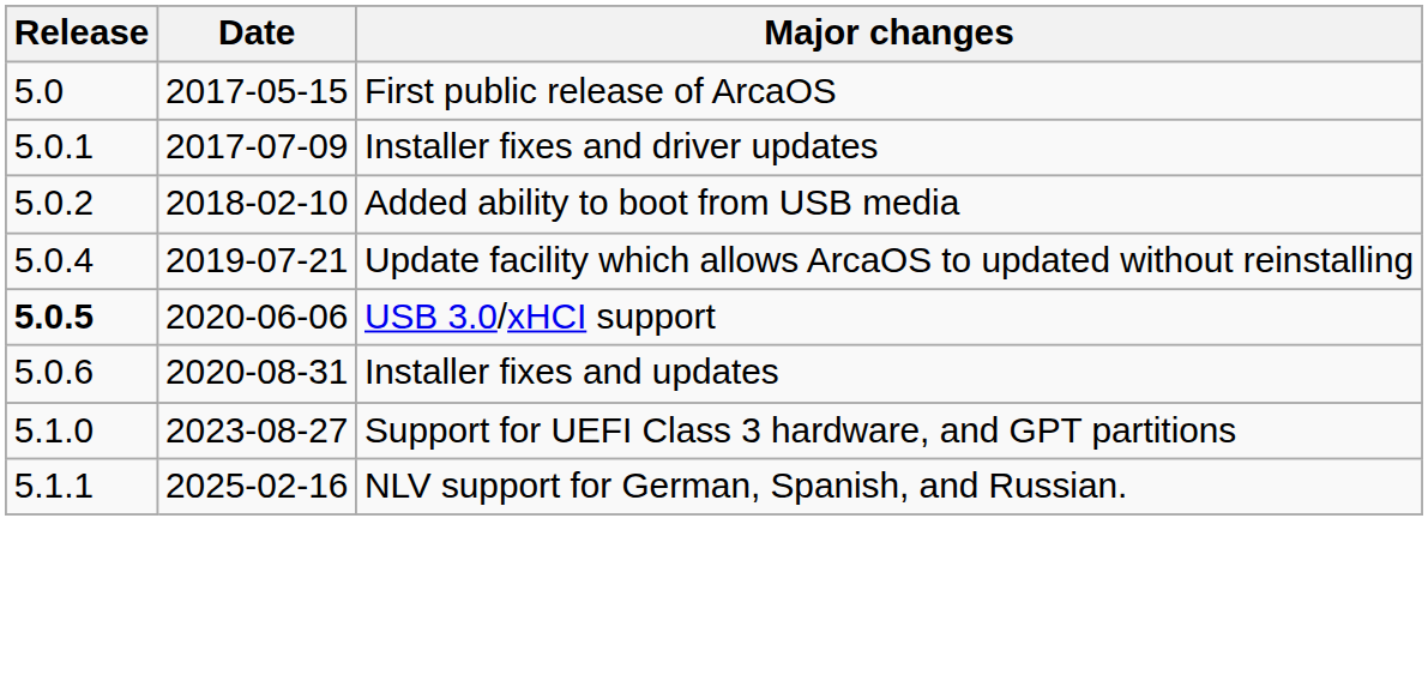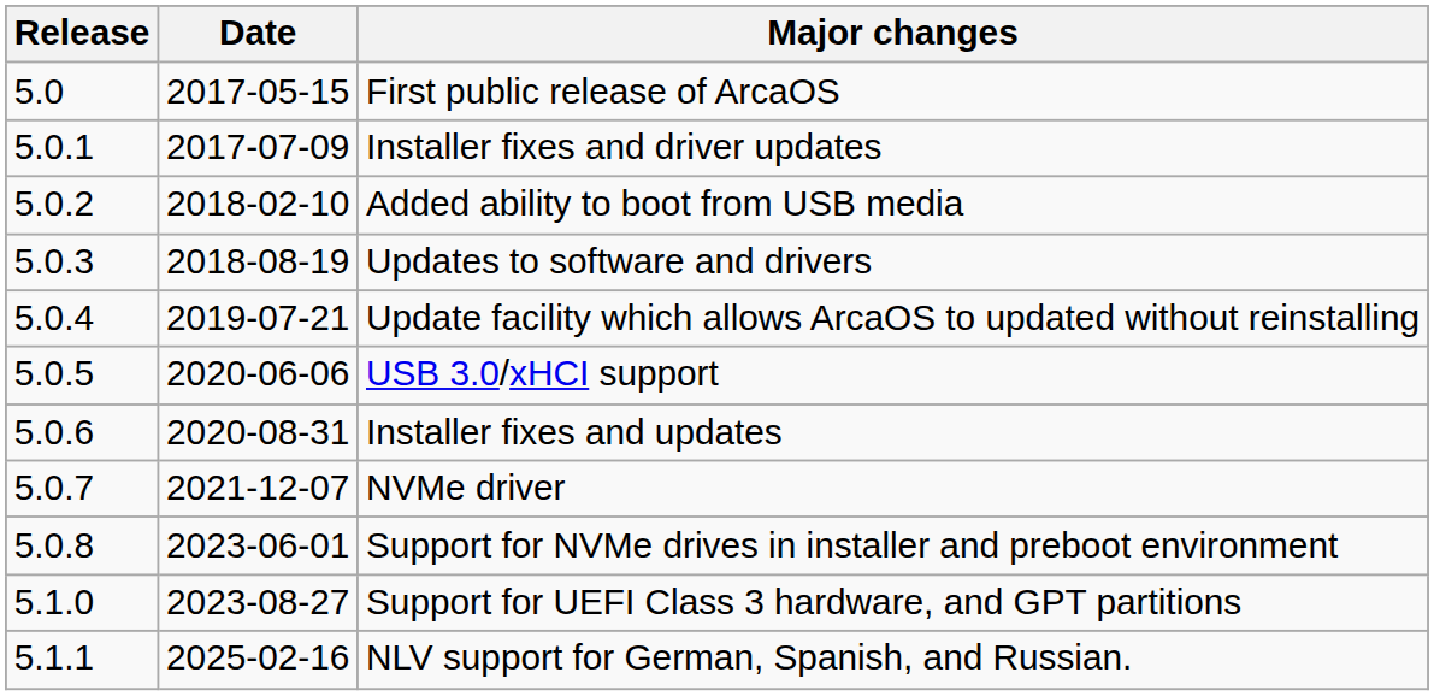 <table class="wikitable">
 <tr>
 <th>Release</th>
 <th>Date</th>
 <th>Major changes</th>
 </tr>
 <tr>
 <td>5.0</td>
 <td>2017-05-15</td>
 <td>First public release of ArcaOS</td>
 </tr>
 <tr>
 <td>5.0.1</td>
 <td>2017-07-09</td>
 <td>Installer fixes and driver updates</td>
 </tr>
 <tr>
 <td>5.0.2</td>
 <td>2018-02-10</td>
 <td>Added ability to boot from USB media</td>
 </tr>
 <tr>
+<td>5.0.3</td>
+<td>2018-08-19</td>
+<td>Updates to software and drivers</td>
+</tr>
+<tr>
 <td>5.0.4</td>
 <td>2019-07-21</td>
 <td>Update facility which allows ArcaOS to updated without reinstalling</td>
 </tr>
 <tr>
-<td><strong>5.0.5</strong></td>
+<td>5.0.5</td>
 <td>2020-06-06</td>
 <td><a href='#'>USB 3.0</a>/<a href='#'>xHCI</a> support</td>
 </tr>
 <tr>
 <td>5.0.6</td>
 <td>2020-08-31</td>
 <td>Installer fixes and updates</td>
+</tr>
+<tr>
+<td>5.0.7</td>
+<td>2021-12-07</td>
+<td>NVMe driver</td>
+</tr>
+<tr>
+<td>5.0.8</td>
+<td>2023-06-01</td>
+<td>Support for NVMe drives in installer and preboot environment</td>
 </tr>
 <tr>
 <td>5.1.0</td>
 <td>2023-08-27</td>
 <td>Support for UEFI Class 3 hardware, and GPT partitions</td>
 </tr>
 <tr>
 <td>5.1.1</td>
 <td>2025-02-16</td>
 <td>NLV support for German, Spanish, and Russian.</td>
 </tr>
 </table>
